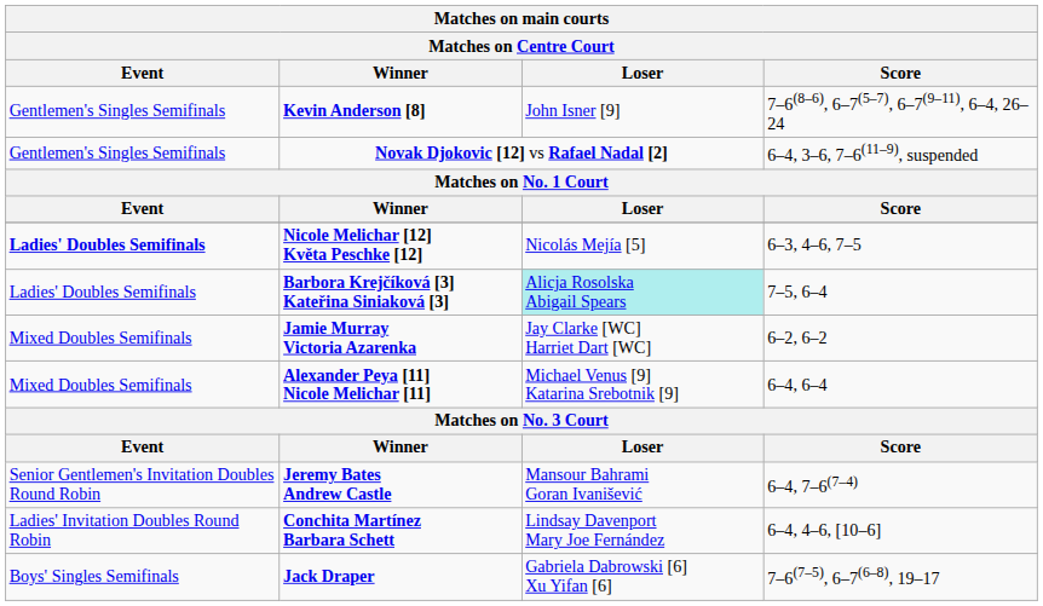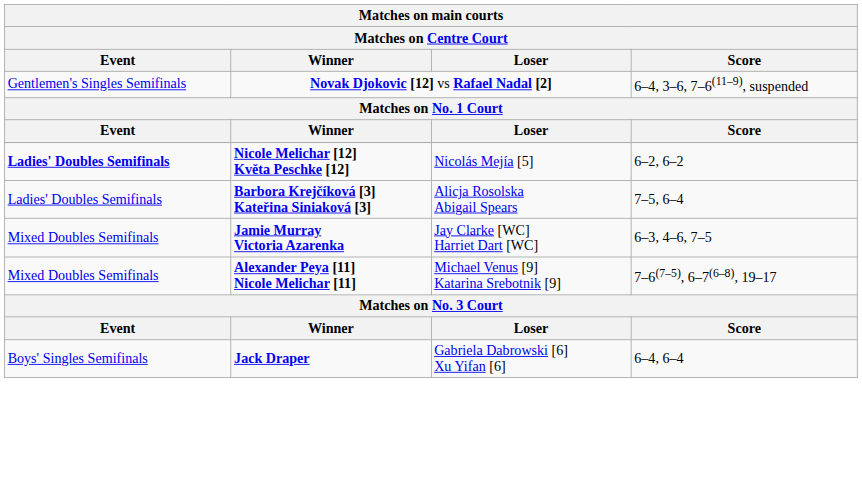 <table class="wikitable collapsible uncollapsed" style="margin:auto;">
 <tr>
 <th colspan="4" style="white-space:nowrap;">Matches on main courts</th>
 </tr>
 <tr>
 <th colspan="4">Matches on <a href='#'>Centre Court</a></th>
 </tr>
 <tr>
 <th width=250>Event</th>
 <th width=220>Winner</th>
 <th width=220>Loser</th>
 <th width=250>Score</th>
-</tr>
-<tr>
-<td><a href='#'>Gentlemen's Singles Semifinals</a></td>
-<td> <strong><a href='#'>Kevin Anderson</a> [8]</strong></td>
-<td> <a href='#'>John Isner</a> [9]</td>
-<td>7–6<sup>(8–6)</sup>, 6–7<sup>(5–7)</sup>, 6–7<sup>(9–11)</sup>, 6–4, 26–24</td>
 </tr>
 <tr>
 <td><a href='#'>Gentlemen's Singles Semifinals</a></td>
 <td align="center" colspan="2"> <strong><a href='#'>Novak Djokovic</a> [12]</strong> vs  <strong><a href='#'>Rafael Nadal</a> [2]</strong></td>
 <td>6–4, 3–6, 7–6<sup>(11–9)</sup>, suspended</td>
 </tr>
 <tr>
 <th colspan="4">Matches on <a href='#'>No. 1 Court</a></th>
 </tr>
 <tr>
 <th width=220>Event</th>
 <th width=220>Winner</th>
 <th width=220>Loser</th>
 <th width=250>Score</th>
 </tr>
 <tr>
 </tr>
 <tr>
 <td><strong><a href='#'>Ladies' Doubles Semifinals</a></strong></td>
 <td> <strong><a href='#'>Nicole Melichar</a> [12]</strong><br> <strong><a href='#'>Květa Peschke</a> [12]</strong></td>
 <td> <a href='#'>Nicolás Mejía</a> [5]</td>
-<td>6–3, 4–6, 7–5</td>
+<td>6–2, 6–2</td>
 </tr>
 <tr>
 <td><a href='#'>Ladies' Doubles Semifinals</a></td>
 <td> <strong><a href='#'>Barbora Krejčíková</a> [3]</strong><br> <strong><a href='#'>Kateřina Siniaková</a> [3]</strong></td>
-<td style="background: paleturquoise;"> <a href='#'>Alicja Rosolska</a><br> <a href='#'>Abigail Spears</a></td>
+<td> <a href='#'>Alicja Rosolska</a><br> <a href='#'>Abigail Spears</a></td>
 <td>7–5, 6–4</td>
 </tr>
 <tr>
 <td><a href='#'>Mixed Doubles Semifinals</a></td>
 <td> <strong><a href='#'>Jamie Murray</a></strong><br> <strong><a href='#'>Victoria Azarenka</a></strong></td>
 <td> <a href='#'>Jay Clarke</a> [WC]<br> <a href='#'>Harriet Dart</a> [WC]</td>
-<td>6–2, 6–2</td>
+<td>6–3, 4–6, 7–5</td>
 </tr>
 <tr>
 <td><a href='#'>Mixed Doubles Semifinals</a></td>
 <td> <strong><a href='#'>Alexander Peya</a> [11]</strong><br> <strong><a href='#'>Nicole Melichar</a> [11]</strong></td>
 <td> <a href='#'>Michael Venus</a> [9]<br> <a href='#'>Katarina Srebotnik</a> [9]</td>
-<td>6–4, 6–4</td>
+<td>7–6<sup>(7–5)</sup>, 6–7<sup>(6–8)</sup>, 19–17</td>
 </tr>
 <tr>
 <th colspan="4">Matches on <a href='#'>No. 3 Court</a></th>
 </tr>
 <tr>
 <th width=250>Event</th>
 <th width=220>Winner</th>
 <th width=220>Loser</th>
 <th width=220>Score</th>
 </tr>
 <tr>
-<td><a href='#'>Senior Gentlemen's Invitation Doubles Round Robin</a></td>
-<td> <strong><a href='#'>Jeremy Bates</a></strong><br> <strong><a href='#'>Andrew Castle</a></strong></td>
-<td> <a href='#'>Mansour Bahrami</a><br> <a href='#'>Goran Ivanišević</a></td>
-<td>6–4, 7–6<sup>(7–4)</sup></td>
-</tr>
-<tr>
-<td><a href='#'>Ladies' Invitation Doubles Round Robin</a></td>
-<td> <strong><a href='#'>Conchita Martínez</a></strong><br> <strong><a href='#'>Barbara Schett</a></strong></td>
-<td> <a href='#'>Lindsay Davenport</a><br> <a href='#'>Mary Joe Fernández</a></td>
-<td>6–4, 4–6, [10–6]</td>
-</tr>
-<tr>
 <td><a href='#'>Boys' Singles Semifinals</a></td>
 <td> <strong><a href='#'>Jack Draper</a></strong></td>
 <td> <a href='#'>Gabriela Dabrowski</a> [6]<br> <a href='#'>Xu Yifan</a> [6]</td>
-<td>7–6<sup>(7–5)</sup>, 6–7<sup>(6–8)</sup>, 19–17</td>
+<td>6–4, 6–4</td>
 </tr>
 </table>
